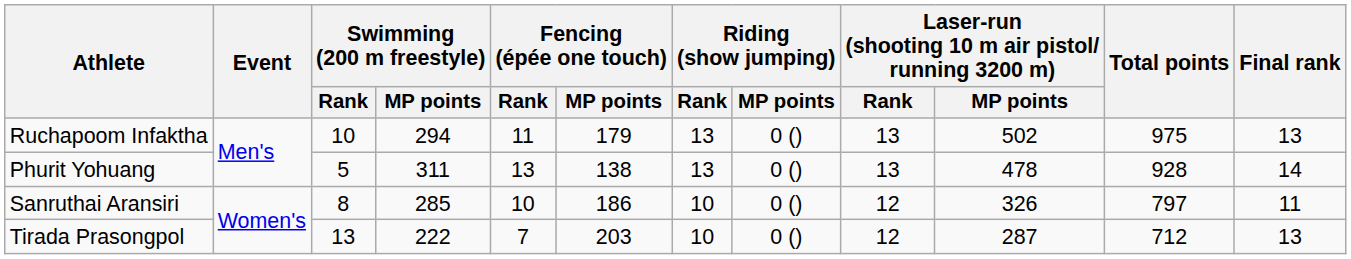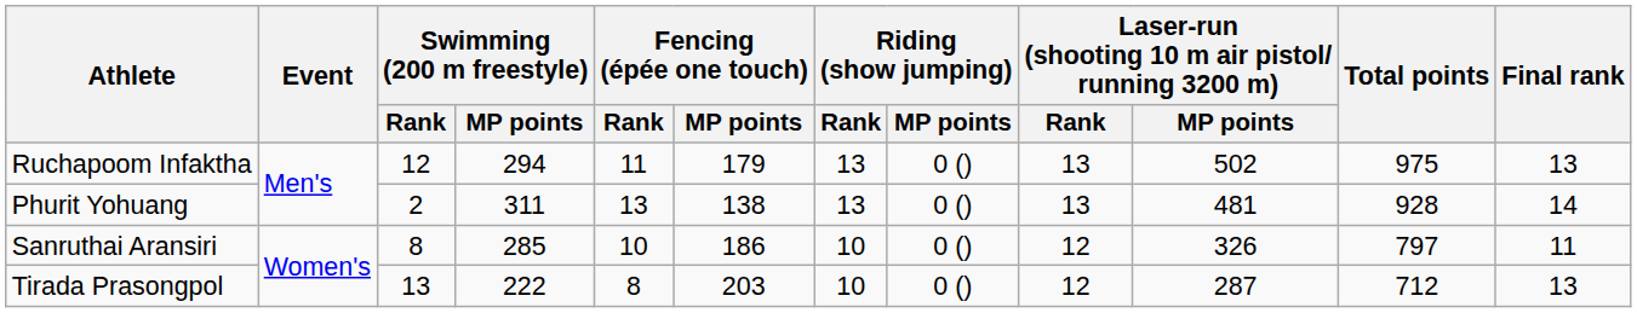 <table class=wikitable style=font-size:90%;text-align:center>
 <tr>
 <th rowspan="2">Athlete</th>
 <th rowspan="2">Event</th>
 <th colspan=2>Swimming<br><span>(200 m freestyle)</span></th>
 <th colspan=2>Fencing<br><span>(épée one touch)</span></th>
 <th colspan=2>Riding<br><span>(show jumping)</span></th>
 <th colspan=2>Laser-run<br><span>(shooting 10 m air pistol/<br>running 3200 m)</span></th>
 <th rowspan=2>Total points</th>
 <th rowspan=2>Final rank</th>
 </tr>
 <tr style="font-size:95%">
 <th>Rank</th>
 <th>MP points</th>
 <th>Rank</th>
 <th>MP points</th>
 <th>Rank</th>
 <th>MP points</th>
 <th>Rank</th>
 <th>MP points</th>
 </tr>
 <tr>
 <td align=left>Ruchapoom Infaktha</td>
 <td align=left rowspan=2><a href='#'>Men's</a></td>
-<td>10</td>
+<td>12</td>
 <td>294</td>
 <td>11</td>
 <td>179</td>
 <td>13</td>
 <td>0 ()</td>
 <td>13</td>
 <td>502</td>
 <td>975</td>
 <td>13</td>
 </tr>
 <tr>
 <td align=left>Phurit Yohuang</td>
-<td>5</td>
+<td>2</td>
 <td>311</td>
 <td>13</td>
 <td>138</td>
 <td>13</td>
 <td>0 ()</td>
 <td>13</td>
-<td>478</td>
+<td>481</td>
 <td>928</td>
 <td>14</td>
 </tr>
 <tr>
 <td align=left>Sanruthai Aransiri</td>
 <td align=left rowspan=2><a href='#'>Women's</a></td>
 <td>8</td>
 <td>285</td>
 <td>10</td>
 <td>186</td>
 <td>10</td>
 <td>0 ()</td>
 <td>12</td>
 <td>326</td>
 <td>797</td>
 <td>11</td>
 </tr>
 <tr>
 <td align=left>Tirada Prasongpol</td>
 <td>13</td>
 <td>222</td>
-<td>7</td>
+<td>8</td>
 <td>203</td>
 <td>10</td>
 <td>0 ()</td>
 <td>12</td>
 <td>287</td>
 <td>712</td>
 <td>13</td>
 </tr>
 </table>
